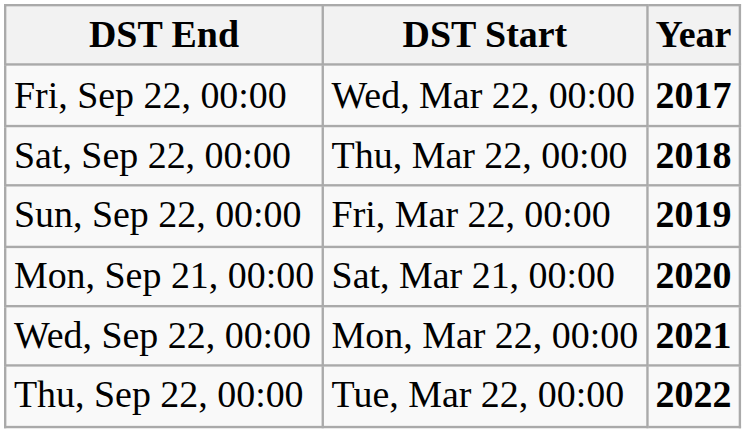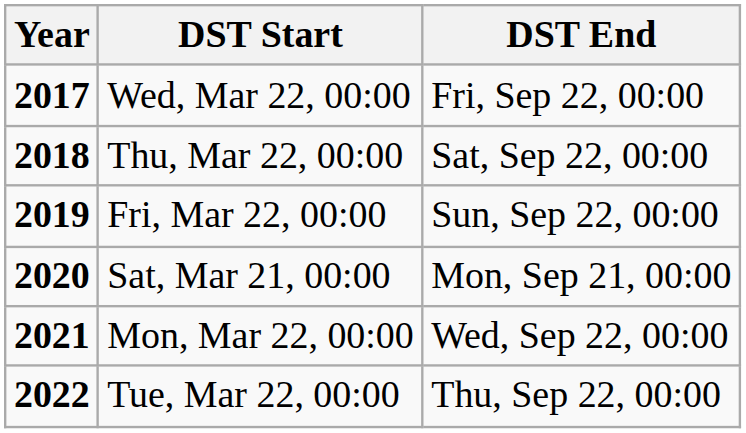 <table class="wikitable">
 <tr>
+<th>Year</th>
+<th>DST Start</th>
 <th>DST End</th>
-<th>DST Start</th>
-<th>Year</th>
 </tr>
 <tr>
+<td><strong>2017</strong></td>
+<td>Wed, Mar 22, 00:00</td>
 <td>Fri, Sep 22, 00:00</td>
-<td>Wed, Mar 22, 00:00</td>
-<td><strong>2017</strong></td>
 </tr>
 <tr>
+<td><strong>2018</strong></td>
+<td>Thu, Mar 22, 00:00</td>
 <td>Sat, Sep 22, 00:00</td>
-<td>Thu, Mar 22, 00:00</td>
-<td><strong>2018</strong></td>
 </tr>
 <tr>
+<td><strong>2019</strong></td>
+<td>Fri, Mar 22, 00:00</td>
 <td>Sun, Sep 22, 00:00</td>
-<td>Fri, Mar 22, 00:00</td>
-<td><strong>2019</strong></td>
 </tr>
 <tr>
+<td><strong>2020</strong></td>
+<td>Sat, Mar 21, 00:00</td>
 <td>Mon, Sep 21, 00:00</td>
-<td>Sat, Mar 21, 00:00</td>
-<td><strong>2020</strong></td>
 </tr>
 <tr>
+<td><strong>2021</strong></td>
+<td>Mon, Mar 22, 00:00</td>
 <td>Wed, Sep 22, 00:00</td>
-<td>Mon, Mar 22, 00:00</td>
-<td><strong>2021</strong></td>
 </tr>
 <tr>
+<td><strong>2022</strong></td>
+<td>Tue, Mar 22, 00:00</td>
 <td>Thu, Sep 22, 00:00</td>
-<td>Tue, Mar 22, 00:00</td>
-<td><strong>2022</strong></td>
 </tr>
 </table>
